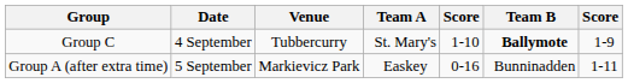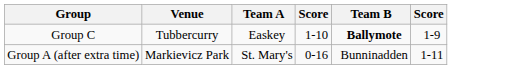 <table class="wikitable">
 <tr>
 <th>Group</th>
-<th>Date</th>
 <th>Venue</th>
 <th>Team A</th>
 <th>Score</th>
 <th>Team B</th>
 <th>Score</th>
 </tr>
 <tr align="center">
 <td>Group C</td>
-<td>4 September</td>
 <td>Tubbercurry</td>
-<td>  St. Mary's</td>
+<td>  Easkey</td>
 <td>  1-10</td>
 <td><strong>  Ballymote</strong></td>
 <td>  1-9</td>
 </tr>
 <tr align="center">
 <td>Group A (after extra time)</td>
-<td>5 September</td>
 <td>Markievicz Park</td>
-<td>  Easkey</td>
+<td>  St. Mary's</td>
 <td>  0-16</td>
 <td>  Bunninadden</td>
 <td>  1-11</td>
 </tr>
 </table>
